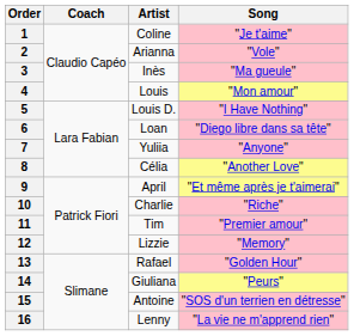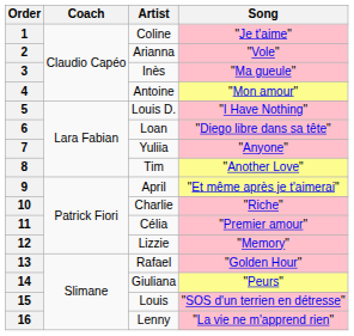 <table class="wikitable sortable" style="text-align: center; width: 40 %;">
 <tr>
 <th>Order</th>
 <th>Coach</th>
 <th>Artist</th>
 <th>Song</th>
 </tr>
 <tr>
 <th><strong>1</strong></th>
 <td rowspan="4">Claudio Capéo</td>
 <td>Coline</td>
 <td style="background:pink">"<a href='#'>Je t'aime</a>"</td>
 </tr>
 <tr>
 <th><strong>2</strong></th>
 <td>Arianna</td>
 <td style="background:pink">"<a href='#'>Vole</a>"</td>
 </tr>
 <tr>
 <th><strong>3</strong></th>
 <td>Inès</td>
 <td style="background:pink">"<a href='#'>Ma gueule</a>"</td>
 </tr>
 <tr>
 <th><strong>4</strong></th>
-<td>Louis</td>
+<td>Antoine</td>
 <td style="background:#fdfc8f">"<a href='#'>Mon amour</a>"</td>
 </tr>
 <tr>
 <th><strong>5</strong></th>
 <td rowspan="4">Lara Fabian</td>
 <td>Louis D.</td>
 <td style="background:pink">"<a href='#'>I Have Nothing</a>"</td>
 </tr>
 <tr>
 <th><strong>6</strong></th>
 <td>Loan</td>
 <td style="background:pink">"<a href='#'>Diego libre dans sa tête</a>"</td>
 </tr>
 <tr>
 <th><strong>7</strong></th>
 <td>Yuliia</td>
 <td style="background:pink">"<a href='#'>Anyone</a>"</td>
 </tr>
 <tr>
 <th><strong>8</strong></th>
-<td>Célia</td>
+<td>Tim</td>
 <td style="background:#fdfc8f">"<a href='#'>Another Love</a>"</td>
 </tr>
 <tr>
 <th><strong>9</strong></th>
 <td rowspan="4">Patrick Fiori</td>
 <td>April</td>
 <td style="background:#fdfc8f">"<a href='#'>Et même après je t'aimerai</a>"</td>
 </tr>
 <tr>
 <th><strong>10</strong></th>
 <td>Charlie</td>
 <td style="background:pink">"<a href='#'>Riche</a>"</td>
 </tr>
 <tr>
 <th><strong>11</strong></th>
-<td>Tim</td>
+<td>Célia</td>
 <td style="background:pink">"<a href='#'>Premier amour</a>"</td>
 </tr>
 <tr>
 <th><strong>12</strong></th>
 <td>Lizzie</td>
 <td style="background:pink">"<a href='#'>Memory</a>"</td>
 </tr>
 <tr>
 <th><strong>13</strong></th>
 <td rowspan="4">Slimane</td>
 <td>Rafael</td>
 <td style="background:pink">"<a href='#'>Golden Hour</a>"</td>
 </tr>
 <tr>
 <th><strong>14</strong></th>
 <td>Giuliana</td>
 <td style="background:#fdfc8f">"<a href='#'>Peurs</a>"</td>
 </tr>
 <tr>
 <th><strong>15</strong></th>
-<td>Antoine</td>
+<td>Louis</td>
 <td style="background:pink">"<a href='#'>SOS d'un terrien en détresse</a>"</td>
 </tr>
 <tr>
 <th><strong>16</strong></th>
 <td>Lenny</td>
 <td style="background:pink">"<a href='#'>La vie ne m'apprend rien</a>"</td>
 </tr>
 </table>
